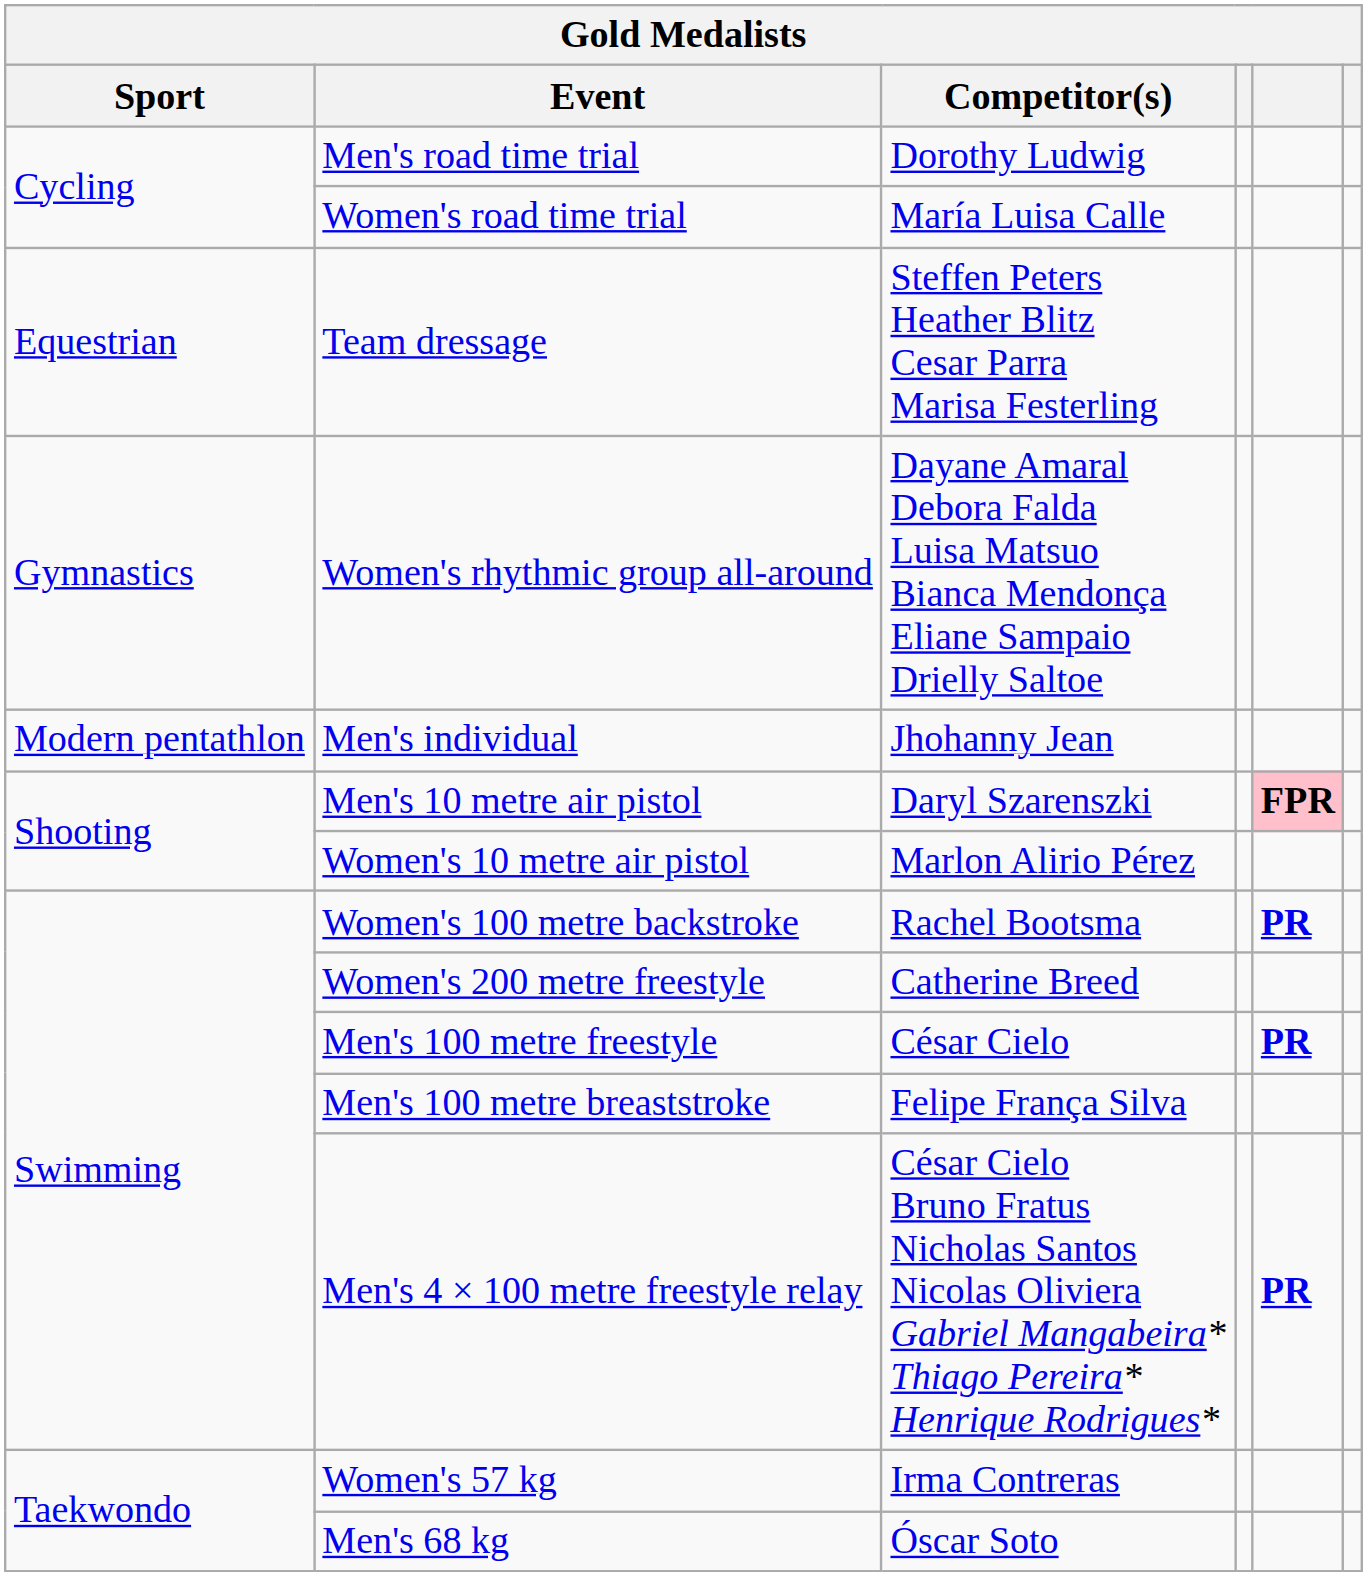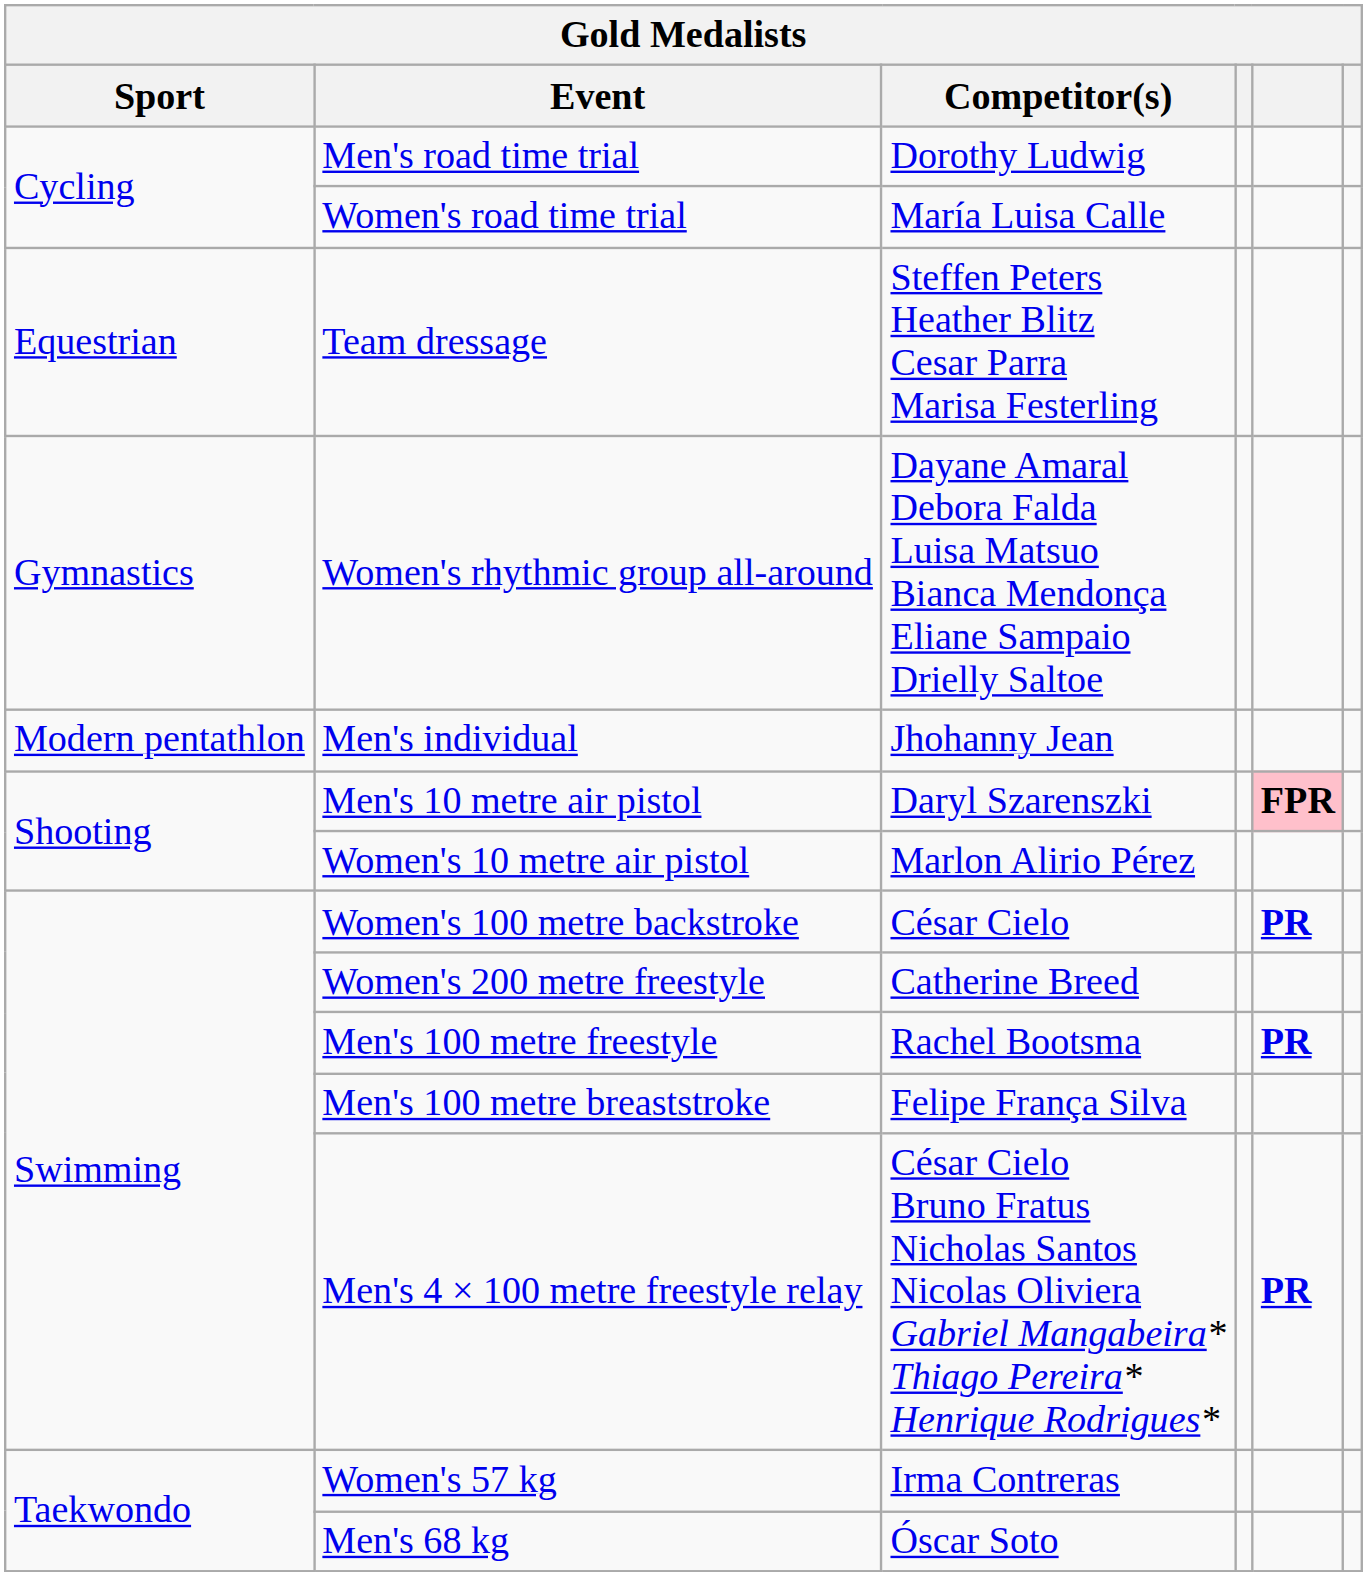 <table class="wikitable">
 <tr>
 <th colspan="15">Gold Medalists</th>
 </tr>
 <tr>
 <th>Sport</th>
 <th>Event</th>
 <th>Competitor(s)</th>
 <th></th>
 <th></th>
 <th></th>
 </tr>
 <tr>
 <td rowspan="2"><a href='#'>Cycling</a></td>
 <td><a href='#'>Men's road time trial</a></td>
 <td><a href='#'>Dorothy Ludwig</a></td>
 <td></td>
 <td></td>
 <td></td>
 </tr>
 <tr>
 <td><a href='#'>Women's road time trial</a></td>
 <td><a href='#'>María Luisa Calle</a></td>
 <td></td>
 <td></td>
 <td></td>
 </tr>
 <tr>
 <td><a href='#'>Equestrian</a></td>
 <td><a href='#'>Team dressage</a></td>
 <td><a href='#'>Steffen Peters</a> <br><a href='#'>Heather Blitz</a> <br> <a href='#'>Cesar Parra</a> <br><a href='#'>Marisa Festerling</a></td>
 <td></td>
 <td></td>
 <td></td>
 </tr>
 <tr>
 <td><a href='#'>Gymnastics</a></td>
 <td><a href='#'>Women's rhythmic group all-around</a></td>
 <td><a href='#'>Dayane Amaral</a><br><a href='#'>Debora Falda</a><br><a href='#'>Luisa Matsuo</a><br><a href='#'>Bianca Mendonça</a><br><a href='#'>Eliane Sampaio</a><br><a href='#'>Drielly Saltoe</a></td>
 <td></td>
 <td></td>
 <td></td>
 </tr>
 <tr>
 <td><a href='#'>Modern pentathlon</a></td>
 <td><a href='#'>Men's individual</a></td>
 <td><a href='#'>Jhohanny Jean</a></td>
 <td></td>
 <td></td>
 <td></td>
 </tr>
 <tr>
 <td rowspan="2"><a href='#'>Shooting</a></td>
 <td><a href='#'>Men's 10 metre air pistol</a></td>
 <td><a href='#'>Daryl Szarenszki</a></td>
 <td></td>
 <td style="background: pink;"><strong>FPR</strong></td>
 <td></td>
 </tr>
 <tr>
 <td><a href='#'>Women's 10 metre air pistol</a></td>
 <td><a href='#'>Marlon Alirio Pérez</a></td>
 <td></td>
 <td></td>
 <td></td>
 </tr>
 <tr>
 <td rowspan="5"><a href='#'>Swimming</a></td>
 <td><a href='#'>Women's 100 metre backstroke</a></td>
-<td><a href='#'>Rachel Bootsma</a></td>
+<td><a href='#'>César Cielo</a></td>
 <td></td>
 <td><strong><a href='#'>PR</a></strong></td>
 <td></td>
 </tr>
 <tr>
 <td><a href='#'>Women's 200 metre freestyle</a></td>
 <td><a href='#'>Catherine Breed</a></td>
 <td></td>
 <td></td>
 <td></td>
 </tr>
 <tr>
 <td><a href='#'>Men's 100 metre freestyle</a></td>
-<td><a href='#'>César Cielo</a></td>
+<td><a href='#'>Rachel Bootsma</a></td>
 <td></td>
 <td><strong><a href='#'>PR</a></strong></td>
 <td></td>
 </tr>
 <tr>
 <td><a href='#'>Men's 100 metre breaststroke</a></td>
 <td><a href='#'>Felipe França Silva</a></td>
 <td></td>
 <td></td>
 <td></td>
 </tr>
 <tr>
 <td><a href='#'>Men's 4 × 100 metre freestyle relay</a></td>
 <td><a href='#'>César Cielo</a><br><a href='#'>Bruno Fratus</a><br><a href='#'>Nicholas Santos</a><br><a href='#'>Nicolas Oliviera</a><br><em><a href='#'>Gabriel Mangabeira</a>*</em><br><em><a href='#'>Thiago Pereira</a>*</em><br><em><a href='#'>Henrique Rodrigues</a>*</em></td>
 <td></td>
 <td><strong><a href='#'>PR</a></strong></td>
 <td></td>
 </tr>
 <tr>
 <td rowspan="2"><a href='#'>Taekwondo</a></td>
 <td><a href='#'>Women's 57 kg</a></td>
 <td><a href='#'>Irma Contreras</a></td>
 <td></td>
 <td></td>
 <td></td>
 </tr>
 <tr>
 <td><a href='#'>Men's 68 kg</a></td>
 <td><a href='#'>Óscar Soto</a></td>
 <td></td>
 <td></td>
 <td></td>
 </tr>
 </table>
